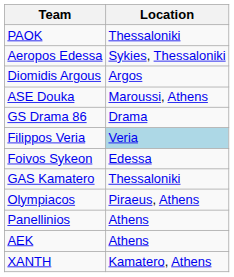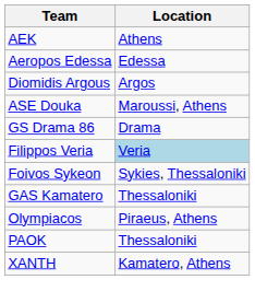 <table class="wikitable">
 <tr>
 <th>Team</th>
 <th>Location</th>
 </tr>
 <tr>
-<td align="left"><a href='#'>PAOK</a></td>
-<td><a href='#'>Thessaloniki</a></td>
+<td align="left"><a href='#'>AEK</a></td>
+<td><a href='#'>Athens</a></td>
 </tr>
 <tr>
 <td align="left"><a href='#'>Aeropos Edessa</a></td>
-<td><a href='#'>Sykies</a>, <a href='#'>Thessaloniki</a></td>
+<td><a href='#'>Edessa</a></td>
 </tr>
 <tr>
 <td align="left"><a href='#'>Diomidis Argous</a></td>
 <td><a href='#'>Argos</a></td>
 </tr>
 <tr>
 <td align="left"><a href='#'>ASE Douka</a></td>
 <td><a href='#'>Maroussi</a>, <a href='#'>Athens</a></td>
 </tr>
 <tr>
 <td align="left"><a href='#'>GS Drama 86</a></td>
 <td><a href='#'>Drama</a></td>
 </tr>
 <tr>
 <td align="left"><a href='#'>Filippos Veria</a></td>
 <td style="background: lightblue;"><a href='#'>Veria</a></td>
 </tr>
 <tr>
 <td align="left"><a href='#'>Foivos Sykeon</a></td>
-<td><a href='#'>Edessa</a></td>
+<td><a href='#'>Sykies</a>, <a href='#'>Thessaloniki</a></td>
 </tr>
 <tr>
 <td align="left"><a href='#'>GAS Kamatero</a></td>
 <td><a href='#'>Thessaloniki</a></td>
 </tr>
 <tr>
 <td align="left"><a href='#'>Olympiacos</a></td>
 <td><a href='#'>Piraeus</a>, <a href='#'>Athens</a></td>
 </tr>
 <tr>
-<td align="left"><a href='#'>Panellinios</a></td>
-<td><a href='#'>Athens</a></td>
-</tr>
-<tr>
-<td align="left"><a href='#'>AEK</a></td>
-<td><a href='#'>Athens</a></td>
+<td align="left"><a href='#'>PAOK</a></td>
+<td><a href='#'>Thessaloniki</a></td>
 </tr>
 <tr>
 <td align="left"><a href='#'>XANTH</a></td>
 <td><a href='#'>Kamatero</a>, <a href='#'>Athens</a></td>
 </tr>
 </table>
